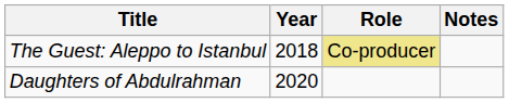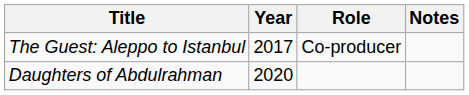 <table class="wikitable sortable">
 <tr>
 <th>Title</th>
 <th>Year</th>
 <th>Role</th>
 <th>Notes</th>
 </tr>
 <tr>
 <td><em>The Guest: Aleppo to Istanbul</em></td>
-<td align=center>2018</td>
-<td style="background: khaki;">Co-producer</td>
+<td align=center>2017</td>
+<td>Co-producer</td>
 <td></td>
 </tr>
 <tr>
 <td><em>Daughters of Abdulrahman</em></td>
 <td align=center>2020</td>
 <td></td>
 </tr>
 </table>
